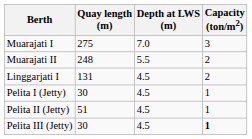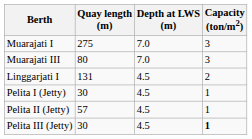 <table class="wikitable">
 <tr>
 <th>Berth</th>
 <th>Quay length<br>(m)</th>
 <th>Depth at LWS<br>(m)</th>
 <th>Capacity<br>(ton/m<sup>2</sup>)</th>
 </tr>
 <tr>
 <td>Muarajati I</td>
 <td>275</td>
 <td>7.0</td>
 <td>3</td>
 </tr>
 <tr>
-<td>Muarajati II</td>
-<td>248</td>
-<td>5.5</td>
-<td>2</td>
+<td>Muarajati III</td>
+<td>80</td>
+<td>7.0</td>
+<td>3</td>
 </tr>
 <tr>
 <td>Linggarjati I</td>
 <td>131</td>
 <td>4.5</td>
 <td>2</td>
 </tr>
 <tr>
 <td>Pelita I (Jetty)</td>
 <td>30</td>
 <td>4.5</td>
 <td>1</td>
 </tr>
 <tr>
 <td>Pelita II (Jetty)</td>
-<td>51</td>
+<td>57</td>
 <td>4.5</td>
 <td>1</td>
 </tr>
 <tr>
 <td>Pelita III (Jetty)</td>
 <td>30</td>
 <td>4.5</td>
 <td><strong>1</strong></td>
 </tr>
 </table>
